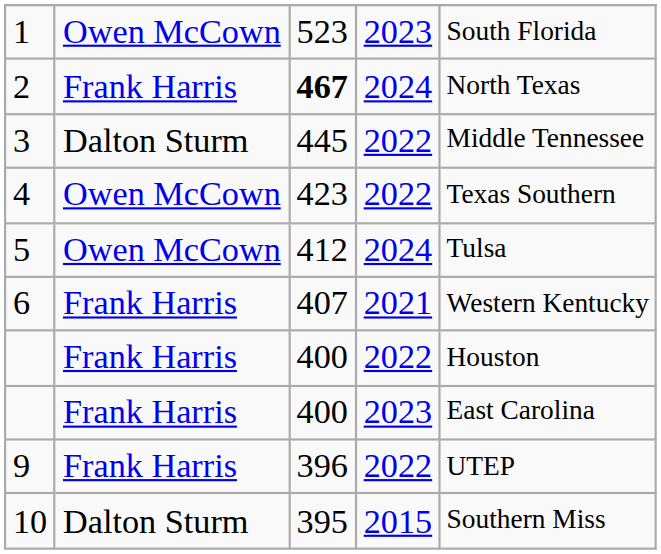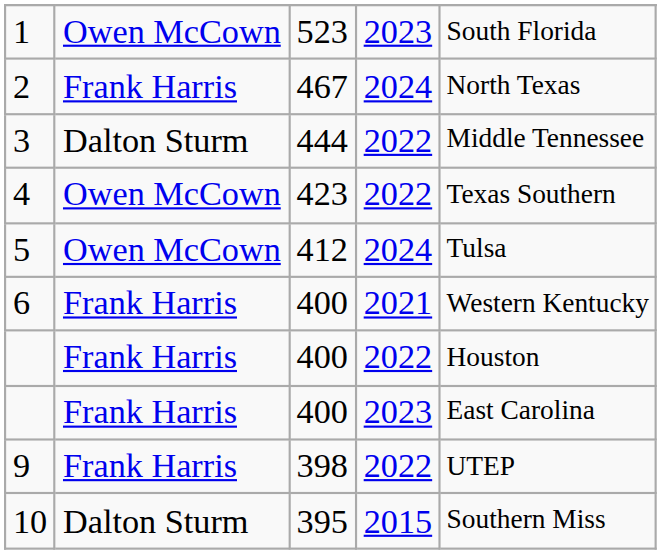 <table class="wikitable">
 <tr>
 </tr>
 <tr>
 <td>1</td>
 <td><a href='#'>Owen McCown</a></td>
 <td><abbr>523</abbr></td>
 <td><a href='#'>2023</a></td>
 <td style="font-size:80%;">South Florida</td>
 </tr>
 <tr>
 <td>2</td>
 <td><a href='#'>Frank Harris</a></td>
-<td><strong><abbr>467</abbr></strong></td>
+<td><abbr>467</abbr></td>
 <td><a href='#'>2024</a></td>
 <td style="font-size:80%;">North Texas</td>
 </tr>
 <tr>
 <td>3</td>
 <td>Dalton Sturm</td>
-<td><abbr>445</abbr></td>
+<td><abbr>444</abbr></td>
 <td><a href='#'>2022</a></td>
 <td style="font-size:80%;">Middle Tennessee</td>
 </tr>
 <tr>
 <td>4</td>
 <td><a href='#'>Owen McCown</a></td>
 <td><abbr>423</abbr></td>
 <td><a href='#'>2022</a></td>
 <td style="font-size:80%;">Texas Southern</td>
 </tr>
 <tr>
 <td>5</td>
 <td><a href='#'>Owen McCown</a></td>
 <td><abbr>412</abbr></td>
 <td><a href='#'>2024</a></td>
 <td style="font-size:80%;">Tulsa</td>
 </tr>
 <tr>
 <td>6</td>
 <td><a href='#'>Frank Harris</a></td>
-<td><abbr>407</abbr></td>
+<td><abbr>400</abbr></td>
 <td><a href='#'>2021</a></td>
 <td style="font-size:80%;">Western Kentucky</td>
 </tr>
 <tr>
 <td></td>
 <td><a href='#'>Frank Harris</a></td>
 <td><abbr>400</abbr></td>
 <td><a href='#'>2022</a></td>
 <td style="font-size:80%;">Houston</td>
 </tr>
 <tr>
 <td></td>
 <td><a href='#'>Frank Harris</a></td>
 <td><abbr>400</abbr></td>
 <td><a href='#'>2023</a></td>
 <td style="font-size:80%;">East Carolina</td>
 </tr>
 <tr>
 <td>9</td>
 <td><a href='#'>Frank Harris</a></td>
-<td><abbr>396</abbr></td>
+<td><abbr>398</abbr></td>
 <td><a href='#'>2022</a></td>
 <td style="font-size:80%;">UTEP</td>
 </tr>
 <tr>
 <td>10</td>
 <td>Dalton Sturm</td>
 <td><abbr>395</abbr></td>
 <td><a href='#'>2015</a></td>
 <td style="font-size:80%;">Southern Miss</td>
 </tr>
 </table>
